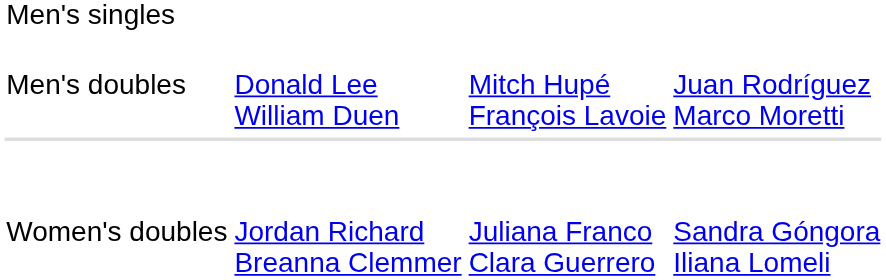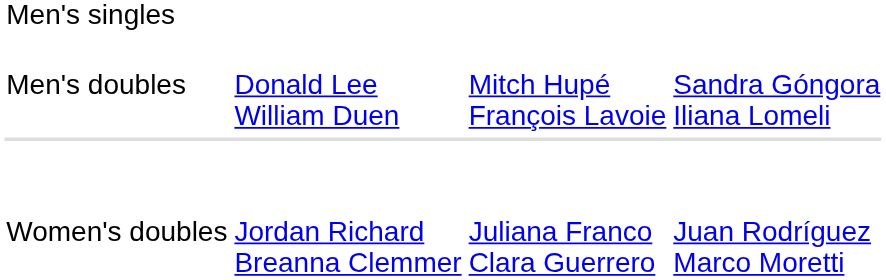 <table>
 <tr>
 <td rowspan=2>Men's singles<br></td>
 <td rowspan=2></td>
 <td rowspan=2></td>
 <td></td>
 </tr>
 <tr>
 <td></td>
 </tr>
 <tr>
 <td>Men's doubles<br></td>
 <td><br><a href='#'>Donald Lee</a><br><a href='#'>William Duen</a></td>
 <td><br><a href='#'>Mitch Hupé</a><br><a href='#'>François Lavoie</a></td>
-<td><br><a href='#'>Juan Rodríguez</a><br><a href='#'>Marco Moretti</a></td>
+<td><br><a href='#'>Sandra Góngora</a><br><a href='#'>Iliana Lomeli</a></td>
 </tr>
 <tr bgcolor=#DDDDDD>
 <td colspan=7></td>
 </tr>
 <tr>
 <td rowspan=2><br></td>
 <td rowspan=2></td>
 <td rowspan=2></td>
 <td></td>
 </tr>
 <tr>
 <td></td>
 </tr>
 <tr>
 <td>Women's doubles<br></td>
 <td><br><a href='#'>Jordan Richard</a><br><a href='#'>Breanna Clemmer</a></td>
 <td><br><a href='#'>Juliana Franco</a><br><a href='#'>Clara Guerrero</a></td>
-<td><br><a href='#'>Sandra Góngora</a><br><a href='#'>Iliana Lomeli</a></td>
+<td><br><a href='#'>Juan Rodríguez</a><br><a href='#'>Marco Moretti</a></td>
 </tr>
 </table>
